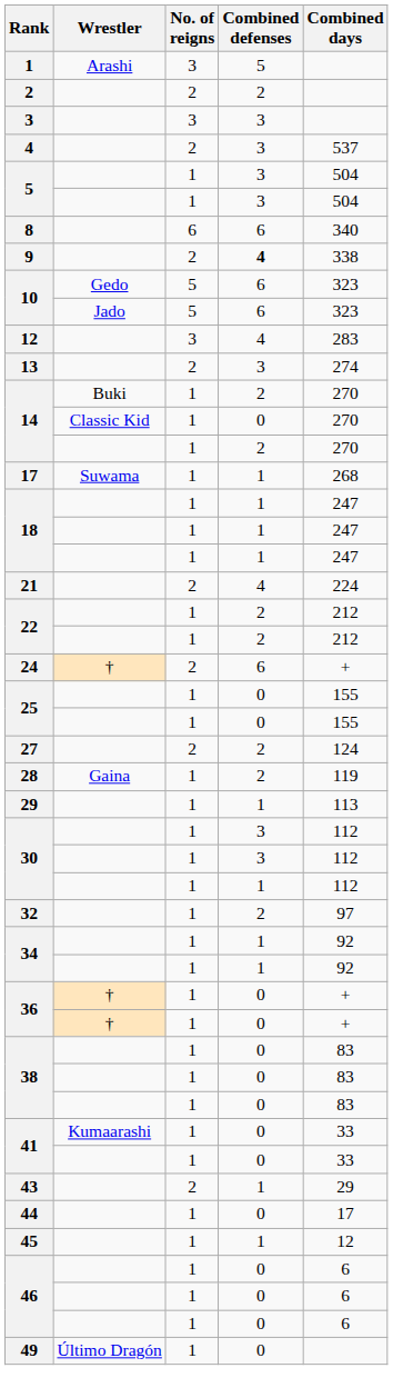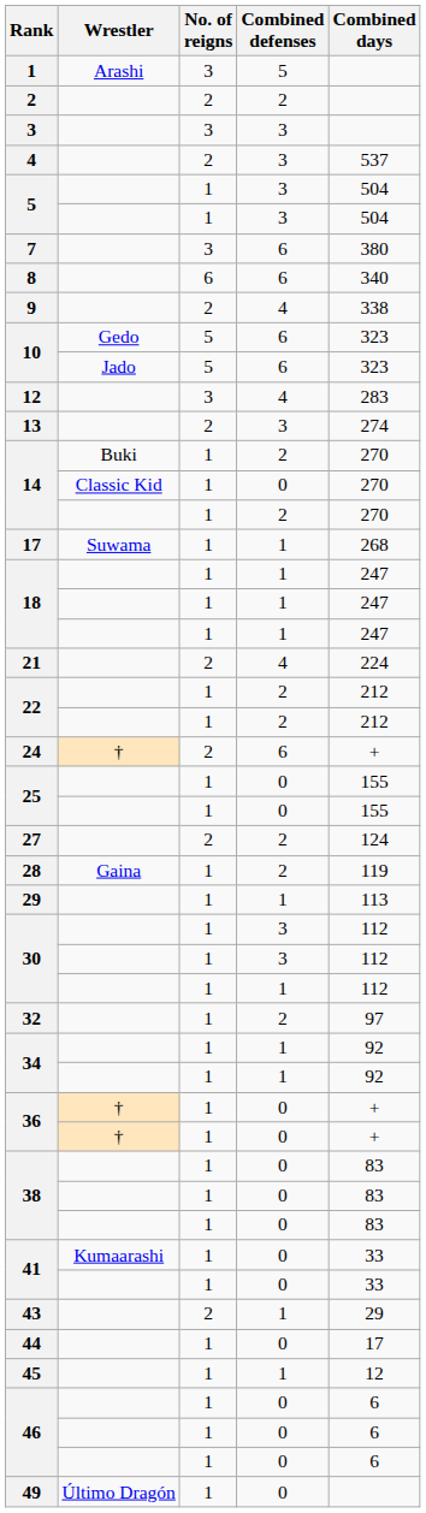 <table class="wikitable sortable" style="text-align: center">
 <tr>
 <th>Rank</th>
 <th>Wrestler</th>
 <th data-sort-type="number">No. of<br>reigns</th>
 <th data-sort-type="number">Combined<br>defenses</th>
 <th data-sort-type="number">Combined<br>days</th>
 </tr>
 <tr>
 <th>1</th>
 <td><a href='#'>Arashi</a></td>
 <td>3</td>
 <td>5</td>
 <td></td>
 </tr>
 <tr>
 <th>2</th>
 <td></td>
 <td>2</td>
 <td>2</td>
 <td></td>
 </tr>
 <tr>
 <th>3</th>
 <td></td>
 <td>3</td>
 <td>3</td>
 <td></td>
 </tr>
 <tr>
 <th>4</th>
 <td></td>
 <td>2</td>
 <td>3</td>
 <td>537</td>
 </tr>
 <tr>
 <th rowspan=2>5</th>
 <td></td>
 <td>1</td>
 <td>3</td>
 <td>504</td>
 </tr>
 <tr>
 <td></td>
 <td>1</td>
 <td>3</td>
 <td>504</td>
 </tr>
 <tr>
+<th>7</th>
+<td></td>
+<td>3</td>
+<td>6</td>
+<td>380</td>
+</tr>
+<tr>
 <th>8</th>
 <td></td>
 <td>6</td>
 <td>6</td>
 <td>340</td>
 </tr>
 <tr>
 <th>9</th>
 <td></td>
 <td>2</td>
-<td><strong>4</strong></td>
+<td>4</td>
 <td>338</td>
 </tr>
 <tr>
 <th rowspan=2>10</th>
 <td><a href='#'>Gedo</a></td>
 <td>5</td>
 <td>6</td>
 <td>323</td>
 </tr>
 <tr>
 <td><a href='#'>Jado</a></td>
 <td>5</td>
 <td>6</td>
 <td>323</td>
 </tr>
 <tr>
 <th>12</th>
 <td></td>
 <td>3</td>
 <td>4</td>
 <td>283</td>
 </tr>
 <tr>
 <th>13</th>
 <td></td>
 <td>2</td>
 <td>3</td>
 <td>274</td>
 </tr>
 <tr>
 <th rowspan=3>14</th>
 <td>Buki</td>
 <td>1</td>
 <td>2</td>
 <td>270</td>
 </tr>
 <tr>
 <td><a href='#'>Classic Kid</a></td>
 <td>1</td>
 <td>0</td>
 <td>270</td>
 </tr>
 <tr>
 <td></td>
 <td>1</td>
 <td>2</td>
 <td>270</td>
 </tr>
 <tr>
 <th>17</th>
 <td><a href='#'>Suwama</a></td>
 <td>1</td>
 <td>1</td>
 <td>268</td>
 </tr>
 <tr>
 <th rowspan=3>18</th>
 <td></td>
 <td>1</td>
 <td>1</td>
 <td>247</td>
 </tr>
 <tr>
 <td></td>
 <td>1</td>
 <td>1</td>
 <td>247</td>
 </tr>
 <tr>
 <td></td>
 <td>1</td>
 <td>1</td>
 <td>247</td>
 </tr>
 <tr>
 <th>21</th>
 <td></td>
 <td>2</td>
 <td>4</td>
 <td>224</td>
 </tr>
 <tr>
 <th rowspan=2>22</th>
 <td></td>
 <td>1</td>
 <td>2</td>
 <td>212</td>
 </tr>
 <tr>
 <td></td>
 <td>1</td>
 <td>2</td>
 <td>212</td>
 </tr>
 <tr>
 <th>24</th>
 <td style="background-color:#ffe6bd"> †</td>
 <td>2</td>
 <td>6</td>
 <td>+</td>
 </tr>
 <tr>
 <th rowspan=2>25</th>
 <td></td>
 <td>1</td>
 <td>0</td>
 <td>155</td>
 </tr>
 <tr>
 <td></td>
 <td>1</td>
 <td>0</td>
 <td>155</td>
 </tr>
 <tr>
 <th>27</th>
 <td></td>
 <td>2</td>
 <td>2</td>
 <td>124</td>
 </tr>
 <tr>
 <th>28</th>
 <td><a href='#'>Gaina</a></td>
 <td>1</td>
 <td>2</td>
 <td>119</td>
 </tr>
 <tr>
 <th>29</th>
 <td></td>
 <td>1</td>
 <td>1</td>
 <td>113</td>
 </tr>
 <tr>
 <th rowspan=3>30</th>
 <td></td>
 <td>1</td>
 <td>3</td>
 <td>112</td>
 </tr>
 <tr>
 <td></td>
 <td>1</td>
 <td>3</td>
 <td>112</td>
 </tr>
 <tr>
 <td></td>
 <td>1</td>
 <td>1</td>
 <td>112</td>
 </tr>
 <tr>
 <th>32</th>
 <td></td>
 <td>1</td>
 <td>2</td>
 <td>97</td>
 </tr>
 <tr>
 <th rowspan=2>34</th>
 <td></td>
 <td>1</td>
 <td>1</td>
 <td>92</td>
 </tr>
 <tr>
 <td></td>
 <td>1</td>
 <td>1</td>
 <td>92</td>
 </tr>
 <tr>
 <th rowspan=2>36</th>
 <td style="background-color:#ffe6bd"> †</td>
 <td>1</td>
 <td>0</td>
 <td>+</td>
 </tr>
 <tr>
 <td style="background-color:#ffe6bd"> †</td>
 <td>1</td>
 <td>0</td>
 <td>+</td>
 </tr>
 <tr>
 <th rowspan=3>38</th>
 <td></td>
 <td>1</td>
 <td>0</td>
 <td>83</td>
 </tr>
 <tr>
 <td></td>
 <td>1</td>
 <td>0</td>
 <td>83</td>
 </tr>
 <tr>
 <td></td>
 <td>1</td>
 <td>0</td>
 <td>83</td>
 </tr>
 <tr>
 <th rowspan=2>41</th>
 <td><a href='#'>Kumaarashi</a></td>
 <td>1</td>
 <td>0</td>
 <td>33</td>
 </tr>
 <tr>
 <td></td>
 <td>1</td>
 <td>0</td>
 <td>33</td>
 </tr>
 <tr>
 <th>43</th>
 <td></td>
 <td>2</td>
 <td>1</td>
 <td>29</td>
 </tr>
 <tr>
 <th>44</th>
 <td></td>
 <td>1</td>
 <td>0</td>
 <td>17</td>
 </tr>
 <tr>
 <th>45</th>
 <td></td>
 <td>1</td>
 <td>1</td>
 <td>12</td>
 </tr>
 <tr>
 <th rowspan=3>46</th>
 <td></td>
 <td>1</td>
 <td>0</td>
 <td>6</td>
 </tr>
 <tr>
 <td></td>
 <td>1</td>
 <td>0</td>
 <td>6</td>
 </tr>
 <tr>
 <td></td>
 <td>1</td>
 <td>0</td>
 <td>6</td>
 </tr>
 <tr>
 <th>49</th>
 <td><a href='#'>Último Dragón</a></td>
 <td>1</td>
 <td>0</td>
 <td></td>
 </tr>
 </table>
